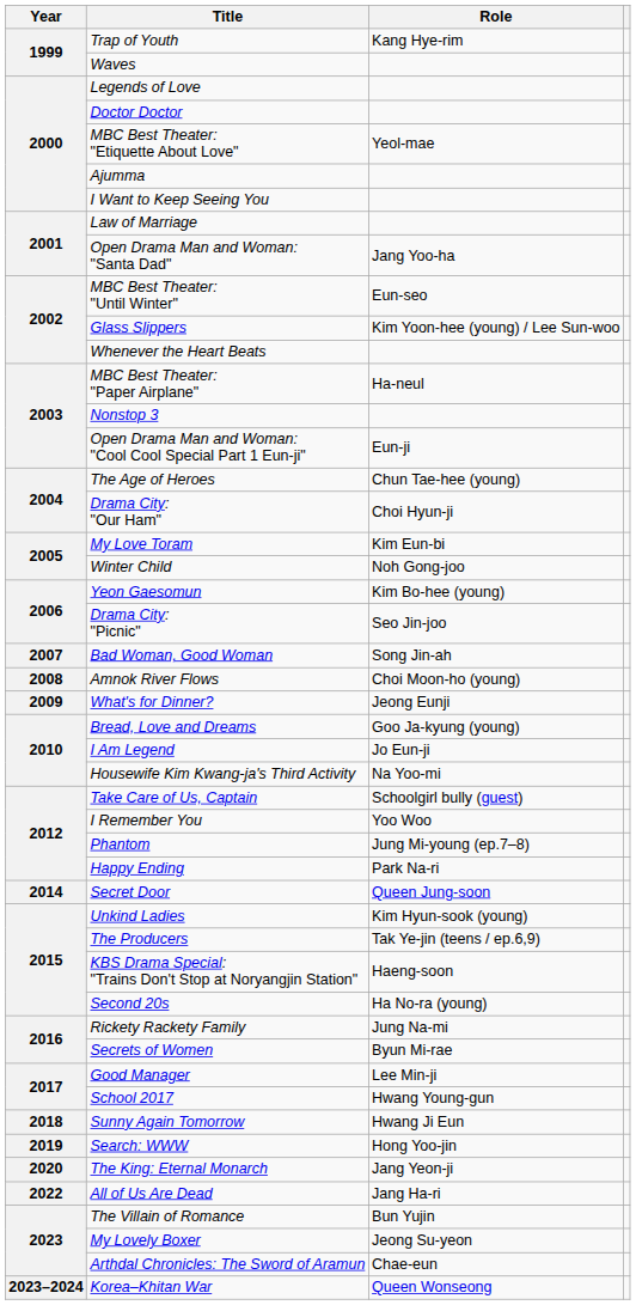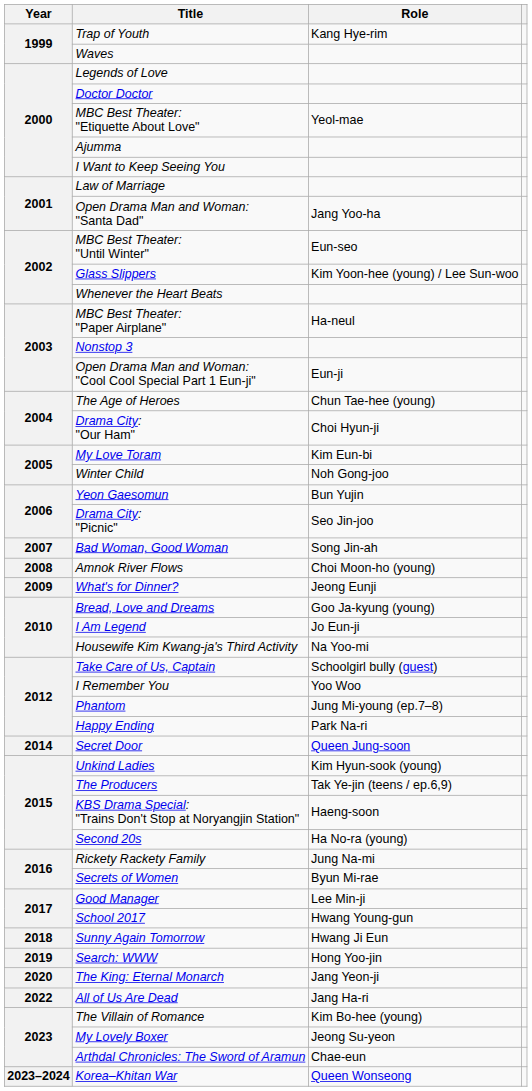 <table class="wikitable sortable plainrowheaders">
 <tr>
 <th scope="col">Year</th>
 <th scope="col">Title</th>
 <th scope="col">Role</th>
 <th scope="col" class="unsortable"></th>
 </tr>
 <tr>
 <th scope="row" rowspan="2">1999</th>
 <td><em>Trap of Youth</em></td>
 <td>Kang Hye-rim</td>
 <td></td>
 </tr>
 <tr>
 <td><em>Waves</em></td>
 <td></td>
 <td></td>
 </tr>
 <tr>
 <th scope="row" rowspan="5">2000</th>
 <td><em>Legends of Love</em></td>
 <td></td>
 <td></td>
 </tr>
 <tr>
 <td><a href='#'><em>Doctor Doctor</em></a></td>
 <td></td>
 <td></td>
 </tr>
 <tr>
 <td><em>MBC Best Theater:</em><br>"Etiquette About Love"</td>
 <td>Yeol-mae</td>
 <td></td>
 </tr>
 <tr>
 <td><em>Ajumma</em></td>
 <td></td>
 <td></td>
 </tr>
 <tr>
 <td><em>I Want to Keep Seeing You</em></td>
 <td></td>
 <td></td>
 </tr>
 <tr>
 <th scope="row" rowspan="2">2001</th>
 <td><em>Law of Marriage</em></td>
 <td></td>
 <td></td>
 </tr>
 <tr>
 <td><em>Open Drama Man and Woman:</em><br>"Santa Dad"</td>
 <td>Jang Yoo-ha</td>
 <td></td>
 </tr>
 <tr>
 <th scope="row" rowspan="3">2002</th>
 <td><em>MBC Best Theater:</em><br>"Until Winter"</td>
 <td>Eun-seo</td>
 <td></td>
 </tr>
 <tr>
 <td><em><a href='#'>Glass Slippers</a></em></td>
 <td>Kim Yoon-hee (young) / Lee Sun-woo</td>
 <td></td>
 </tr>
 <tr>
 <td><em>Whenever the Heart Beats</em></td>
 <td></td>
 <td></td>
 </tr>
 <tr>
 <th scope="row" rowspan="3">2003</th>
 <td><em>MBC Best Theater:</em><br>"Paper Airplane"</td>
 <td>Ha-neul</td>
 <td></td>
 </tr>
 <tr>
 <td><a href='#'><em>Nonstop 3</em></a></td>
 <td></td>
 <td></td>
 </tr>
 <tr>
 <td><em>Open Drama Man and Woman:</em><br>"Cool Cool Special Part 1 Eun-ji"</td>
 <td>Eun-ji</td>
 <td></td>
 </tr>
 <tr>
 <th scope="row" rowspan="2">2004</th>
 <td><em>The Age of Heroes</em></td>
 <td>Chun Tae-hee (young)</td>
 <td></td>
 </tr>
 <tr>
 <td><em><a href='#'>Drama City</a>:</em><br>"Our Ham"</td>
 <td>Choi Hyun-ji</td>
 <td></td>
 </tr>
 <tr>
 <th scope="row" rowspan="2">2005</th>
 <td><em><a href='#'>My Love Toram</a></em></td>
 <td>Kim Eun-bi</td>
 <td></td>
 </tr>
 <tr>
 <td><em>Winter Child</em></td>
 <td>Noh Gong-joo</td>
 <td></td>
 </tr>
 <tr>
 <th scope="row" rowspan="2">2006</th>
 <td><a href='#'><em>Yeon Gaesomun</em></a></td>
-<td>Kim Bo-hee (young)</td>
+<td>Bun Yujin</td>
 <td></td>
 </tr>
 <tr>
 <td><em><a href='#'>Drama City</a>:</em><br>"Picnic"</td>
 <td>Seo Jin-joo</td>
 <td></td>
 </tr>
 <tr>
 <th scope="row">2007</th>
 <td><em><a href='#'>Bad Woman, Good Woman</a></em></td>
 <td>Song Jin-ah</td>
 <td></td>
 </tr>
 <tr>
 <th scope="row">2008</th>
 <td><em>Amnok River Flows</em></td>
 <td>Choi Moon-ho (young)</td>
 <td></td>
 </tr>
 <tr>
 <th scope="row">2009</th>
 <td><em><a href='#'>What's for Dinner?</a></em></td>
 <td>Jeong Eunji</td>
 <td></td>
 </tr>
 <tr>
 <th scope="row" rowspan="3">2010</th>
 <td><a href='#'><em>Bread, Love and Dreams</em></a></td>
 <td>Goo Ja-kyung (young)</td>
 <td></td>
 </tr>
 <tr>
 <td><a href='#'><em>I Am Legend</em></a></td>
 <td>Jo Eun-ji</td>
 <td></td>
 </tr>
 <tr>
 <td><em>Housewife Kim Kwang-ja's Third Activity</em></td>
 <td>Na Yoo-mi</td>
 <td></td>
 </tr>
 <tr>
 <th scope="row" rowspan="4">2012</th>
 <td><em><a href='#'>Take Care of Us, Captain</a></em></td>
 <td>Schoolgirl bully (<a href='#'>guest</a>)</td>
 <td></td>
 </tr>
 <tr>
 <td><em>I Remember You</em></td>
 <td>Yoo Woo</td>
 <td></td>
 </tr>
 <tr>
 <td><a href='#'><em>Phantom</em></a></td>
 <td>Jung Mi-young (ep.7–8)</td>
 <td></td>
 </tr>
 <tr>
 <td><em><a href='#'>Happy Ending</a></em></td>
 <td>Park Na-ri</td>
 <td></td>
 </tr>
 <tr>
 <th scope="row">2014</th>
 <td><a href='#'><em>Secret Door</em></a></td>
 <td><a href='#'>Queen Jung-soon</a></td>
 <td></td>
 </tr>
 <tr>
 <th scope="row" rowspan="4">2015</th>
 <td><em><a href='#'>Unkind Ladies</a></em></td>
 <td>Kim Hyun-sook (young)</td>
 <td></td>
 </tr>
 <tr>
 <td><a href='#'><em>The Producers</em></a></td>
 <td>Tak Ye-jin (teens / ep.6,9)</td>
 <td></td>
 </tr>
 <tr>
 <td><em><a href='#'>KBS Drama Special</a>:</em><br>"Trains Don't Stop at Noryangjin Station"</td>
 <td>Haeng-soon</td>
 <td></td>
 </tr>
 <tr>
 <td><em><a href='#'>Second 20s</a></em></td>
 <td>Ha No-ra (young)</td>
 <td></td>
 </tr>
 <tr>
 <th scope="row" rowspan="2">2016</th>
 <td><em>Rickety Rackety Family</em></td>
 <td>Jung Na-mi</td>
 <td></td>
 </tr>
 <tr>
 <td><em><a href='#'>Secrets of Women</a></em></td>
 <td>Byun Mi-rae</td>
 <td></td>
 </tr>
 <tr>
 <th scope="row" rowspan="2">2017</th>
 <td><em><a href='#'>Good Manager</a></em></td>
 <td>Lee Min-ji</td>
 <td></td>
 </tr>
 <tr>
 <td><em><a href='#'>School 2017</a></em></td>
 <td>Hwang Young-gun</td>
 <td></td>
 </tr>
 <tr>
 <th scope="row">2018</th>
 <td><em><a href='#'>Sunny Again Tomorrow</a></em></td>
 <td>Hwang Ji Eun</td>
 <td></td>
 </tr>
 <tr>
 <th scope="row">2019</th>
 <td><em><a href='#'>Search: WWW</a></em></td>
 <td>Hong Yoo-jin</td>
 <td></td>
 </tr>
 <tr>
 <th scope="row">2020</th>
 <td><em><a href='#'>The King: Eternal Monarch</a></em></td>
 <td>Jang Yeon-ji</td>
 <td></td>
 </tr>
 <tr>
 <th scope="row">2022</th>
 <td><em><a href='#'>All of Us Are Dead</a></em></td>
 <td>Jang Ha-ri</td>
 <td></td>
 </tr>
 <tr>
 <th rowspan="3" scope="row">2023</th>
 <td><em>The Villain of Romance</em></td>
-<td>Bun Yujin</td>
+<td>Kim Bo-hee (young)</td>
 <td></td>
 </tr>
 <tr>
 <td><em><a href='#'>My Lovely Boxer</a></em></td>
 <td>Jeong Su-yeon</td>
 <td></td>
 </tr>
 <tr>
 <td><em><a href='#'>Arthdal Chronicles: The Sword of Aramun</a></em></td>
 <td>Chae-eun</td>
 <td></td>
 </tr>
 <tr>
 <th scope="row">2023–2024</th>
 <td><em><a href='#'>Korea–Khitan War</a></em></td>
 <td><a href='#'>Queen Wonseong</a></td>
 <td></td>
 </tr>
 </table>
